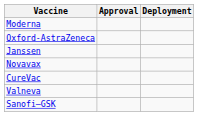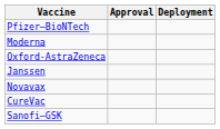 <table class="wikitable">
 <tr>
 <th>Vaccine</th>
 <th>Approval</th>
 <th>Deployment</th>
+</tr>
+<tr>
+<td><a href='#'>Pfizer–BioNTech</a></td>
+<td></td>
+<td></td>
 </tr>
 <tr>
 <td><a href='#'>Moderna</a></td>
 <td></td>
 <td></td>
 </tr>
 <tr>
 <td><a href='#'>Oxford-AstraZeneca</a></td>
 <td></td>
 <td></td>
 </tr>
 <tr>
 <td><a href='#'>Janssen</a></td>
 <td></td>
 <td></td>
 </tr>
 <tr>
 <td><a href='#'>Novavax</a></td>
 <td></td>
 <td></td>
 </tr>
 <tr>
 <td><a href='#'>CureVac</a></td>
 <td></td>
 <td></td>
 </tr>
 <tr>
-<td><a href='#'>Valneva</a></td>
-<td></td>
-<td></td>
-</tr>
-<tr>
 <td><a href='#'>Sanofi–GSK</a></td>
 <td></td>
 <td></td>
 </tr>
 </table>
